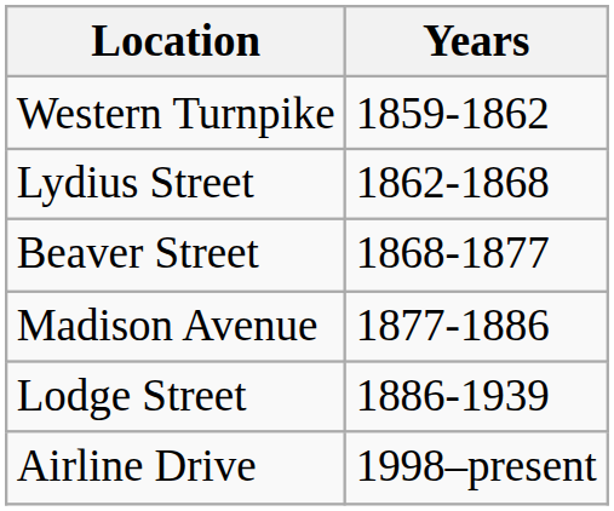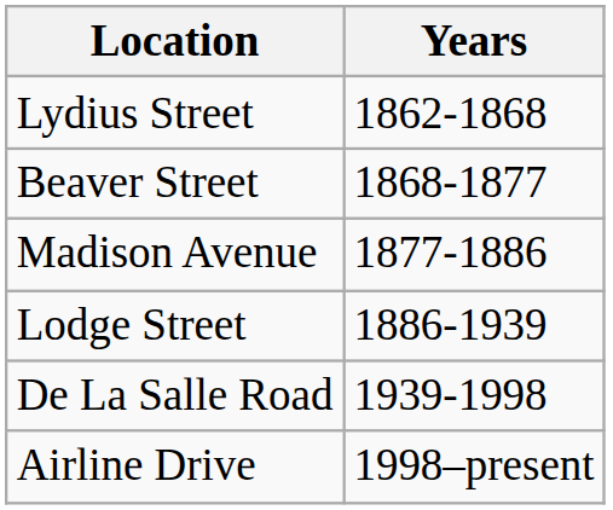 <table class=wikitable>
 <tr>
 <th>Location</th>
 <th>Years</th>
-</tr>
-<tr>
-<td>Western Turnpike</td>
-<td>1859-1862</td>
 </tr>
 <tr>
 <td>Lydius Street</td>
 <td>1862-1868</td>
 </tr>
 <tr>
 <td>Beaver Street</td>
 <td>1868-1877</td>
 </tr>
 <tr>
 <td>Madison Avenue</td>
 <td>1877-1886</td>
 </tr>
 <tr>
 <td>Lodge Street</td>
 <td>1886-1939</td>
 </tr>
 <tr>
+<td>De La Salle Road</td>
+<td>1939-1998</td>
+</tr>
+<tr>
 <td>Airline Drive</td>
 <td>1998–present</td>
 </tr>
 </table>
